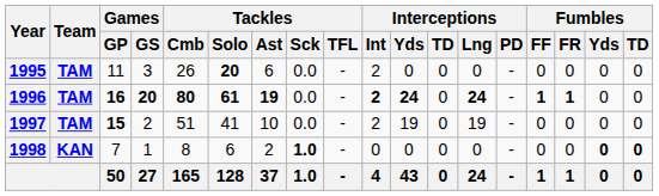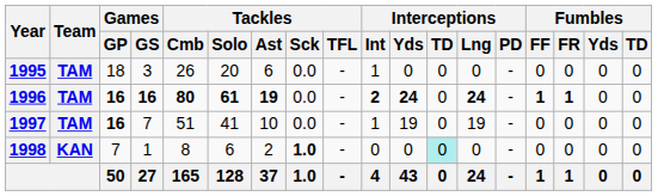 <table class="wikitable" style="text-align:center">
 <tr>
 <th rowspan="2">Year</th>
 <th rowspan="2">Team</th>
 <th colspan="2">Games</th>
 <th colspan="5">Tackles</th>
 <th colspan="5">Interceptions</th>
 <th colspan="4">Fumbles</th>
 </tr>
 <tr>
 <th>GP</th>
 <th>GS</th>
 <th>Cmb</th>
 <th>Solo</th>
 <th>Ast</th>
 <th>Sck</th>
 <th>TFL</th>
 <th>Int</th>
 <th>Yds</th>
 <th>TD</th>
 <th>Lng</th>
 <th>PD</th>
 <th>FF</th>
 <th>FR</th>
 <th>Yds</th>
 <th>TD</th>
 </tr>
 <tr>
 <th><a href='#'>1995</a></th>
 <th><a href='#'>TAM</a></th>
-<td>11</td>
+<td>18</td>
 <td>3</td>
 <td>26</td>
-<td><strong>20</strong></td>
+<td>20</td>
 <td>6</td>
 <td>0.0</td>
 <td>-</td>
-<td>2</td>
+<td>1</td>
 <td>0</td>
 <td>0</td>
 <td>0</td>
 <td>-</td>
 <td>0</td>
 <td>0</td>
 <td>0</td>
 <td>0</td>
 </tr>
 <tr>
 <th><a href='#'>1996</a></th>
 <th><a href='#'>TAM</a></th>
 <td><strong>16</strong></td>
-<td><strong>20</strong></td>
+<td><strong>16</strong></td>
 <td><strong>80</strong></td>
 <td><strong>61</strong></td>
 <td><strong>19</strong></td>
 <td>0.0</td>
 <td>-</td>
 <td><strong>2</strong></td>
 <td><strong>24</strong></td>
 <td>0</td>
 <td><strong>24</strong></td>
 <td>-</td>
 <td><strong>1</strong></td>
 <td><strong>1</strong></td>
 <td>0</td>
 <td>0</td>
 </tr>
 <tr>
 <th><a href='#'>1997</a></th>
 <th><a href='#'>TAM</a></th>
-<td><strong>15</strong></td>
-<td>2</td>
+<td><strong>16</strong></td>
+<td>7</td>
 <td>51</td>
 <td>41</td>
 <td>10</td>
 <td>0.0</td>
 <td>-</td>
-<td>2</td>
+<td>1</td>
 <td>19</td>
 <td>0</td>
 <td>19</td>
 <td>-</td>
 <td>0</td>
 <td>0</td>
 <td>0</td>
 <td>0</td>
 </tr>
 <tr>
 <th><a href='#'>1998</a></th>
 <th><a href='#'>KAN</a></th>
 <td>7</td>
 <td>1</td>
 <td>8</td>
 <td>6</td>
 <td>2</td>
 <td><strong>1.0</strong></td>
 <td>-</td>
 <td>0</td>
 <td>0</td>
-<td>0</td>
+<td style="background: paleturquoise;">0</td>
 <td>0</td>
 <td>-</td>
 <td>0</td>
 <td>0</td>
-<td><strong>0</strong></td>
-<td><strong>0</strong></td>
+<td>0</td>
+<td>0</td>
 </tr>
 <tr>
 <th colspan="2"></th>
 <th>50</th>
 <th>27</th>
 <th>165</th>
 <th>128</th>
 <th>37</th>
 <th>1.0</th>
 <th>-</th>
 <th>4</th>
 <th>43</th>
 <th>0</th>
 <th>24</th>
 <th>-</th>
 <th>1</th>
 <th>1</th>
 <th>0</th>
 <th>0</th>
 </tr>
 </table>
